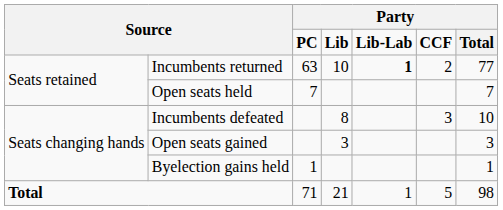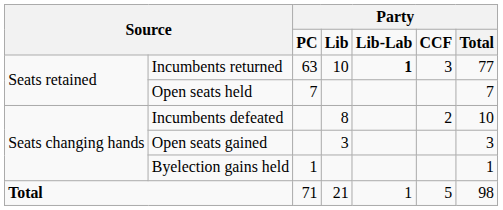 <table class="wikitable" style="text-align:right;">
 <tr>
 <th colspan="2" rowspan="2">Source</th>
 <th colspan="5">Party</th>
 </tr>
 <tr>
 <td><strong>PC</strong></td>
 <td><strong>Lib</strong></td>
 <td><strong>Lib-Lab</strong></td>
 <td><strong>CCF</strong></td>
 <th>Total</th>
 </tr>
 <tr>
 <td rowspan="2" style="text-align:left;">Seats retained</td>
 <td style="text-align:left;">Incumbents returned</td>
 <td>63</td>
 <td>10</td>
 <td><strong>1</strong></td>
-<td>2</td>
+<td>3</td>
 <td>77</td>
 </tr>
 <tr>
 <td style="text-align:left;">Open seats held</td>
 <td>7</td>
 <td></td>
 <td></td>
 <td></td>
 <td>7</td>
 </tr>
 <tr>
 <td rowspan="3" style="text-align:left;">Seats changing hands</td>
 <td style="text-align:left;">Incumbents defeated</td>
 <td></td>
 <td>8</td>
 <td></td>
-<td>3</td>
+<td>2</td>
 <td>10</td>
 </tr>
 <tr>
 <td style="text-align:left;">Open seats gained</td>
 <td></td>
 <td>3</td>
 <td></td>
 <td></td>
 <td>3</td>
 </tr>
 <tr>
 <td style="text-align:left;">Byelection gains held</td>
 <td>1</td>
 <td></td>
 <td></td>
 <td></td>
 <td>1</td>
 </tr>
 <tr>
 <td colspan="2" style="text-align:left;"><strong>Total</strong></td>
 <td>71</td>
 <td>21</td>
 <td>1</td>
 <td>5</td>
 <td>98</td>
 </tr>
 </table>
